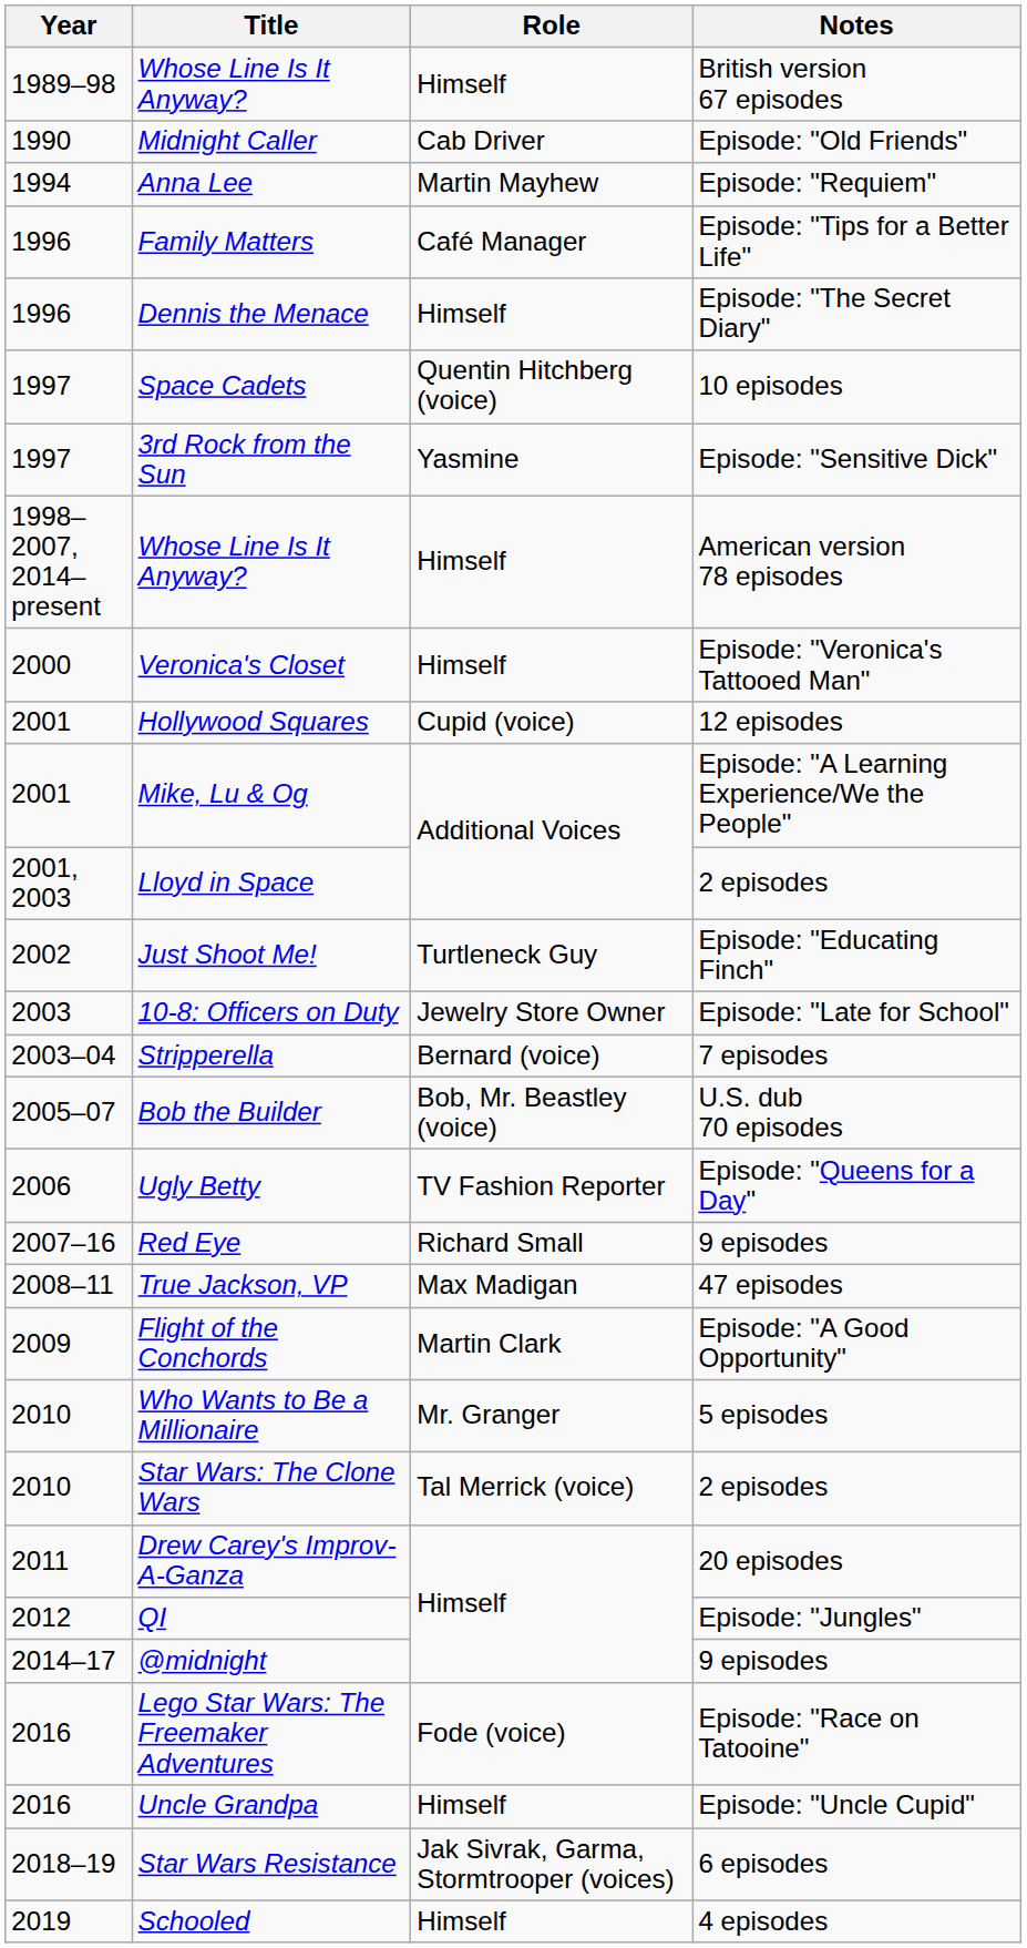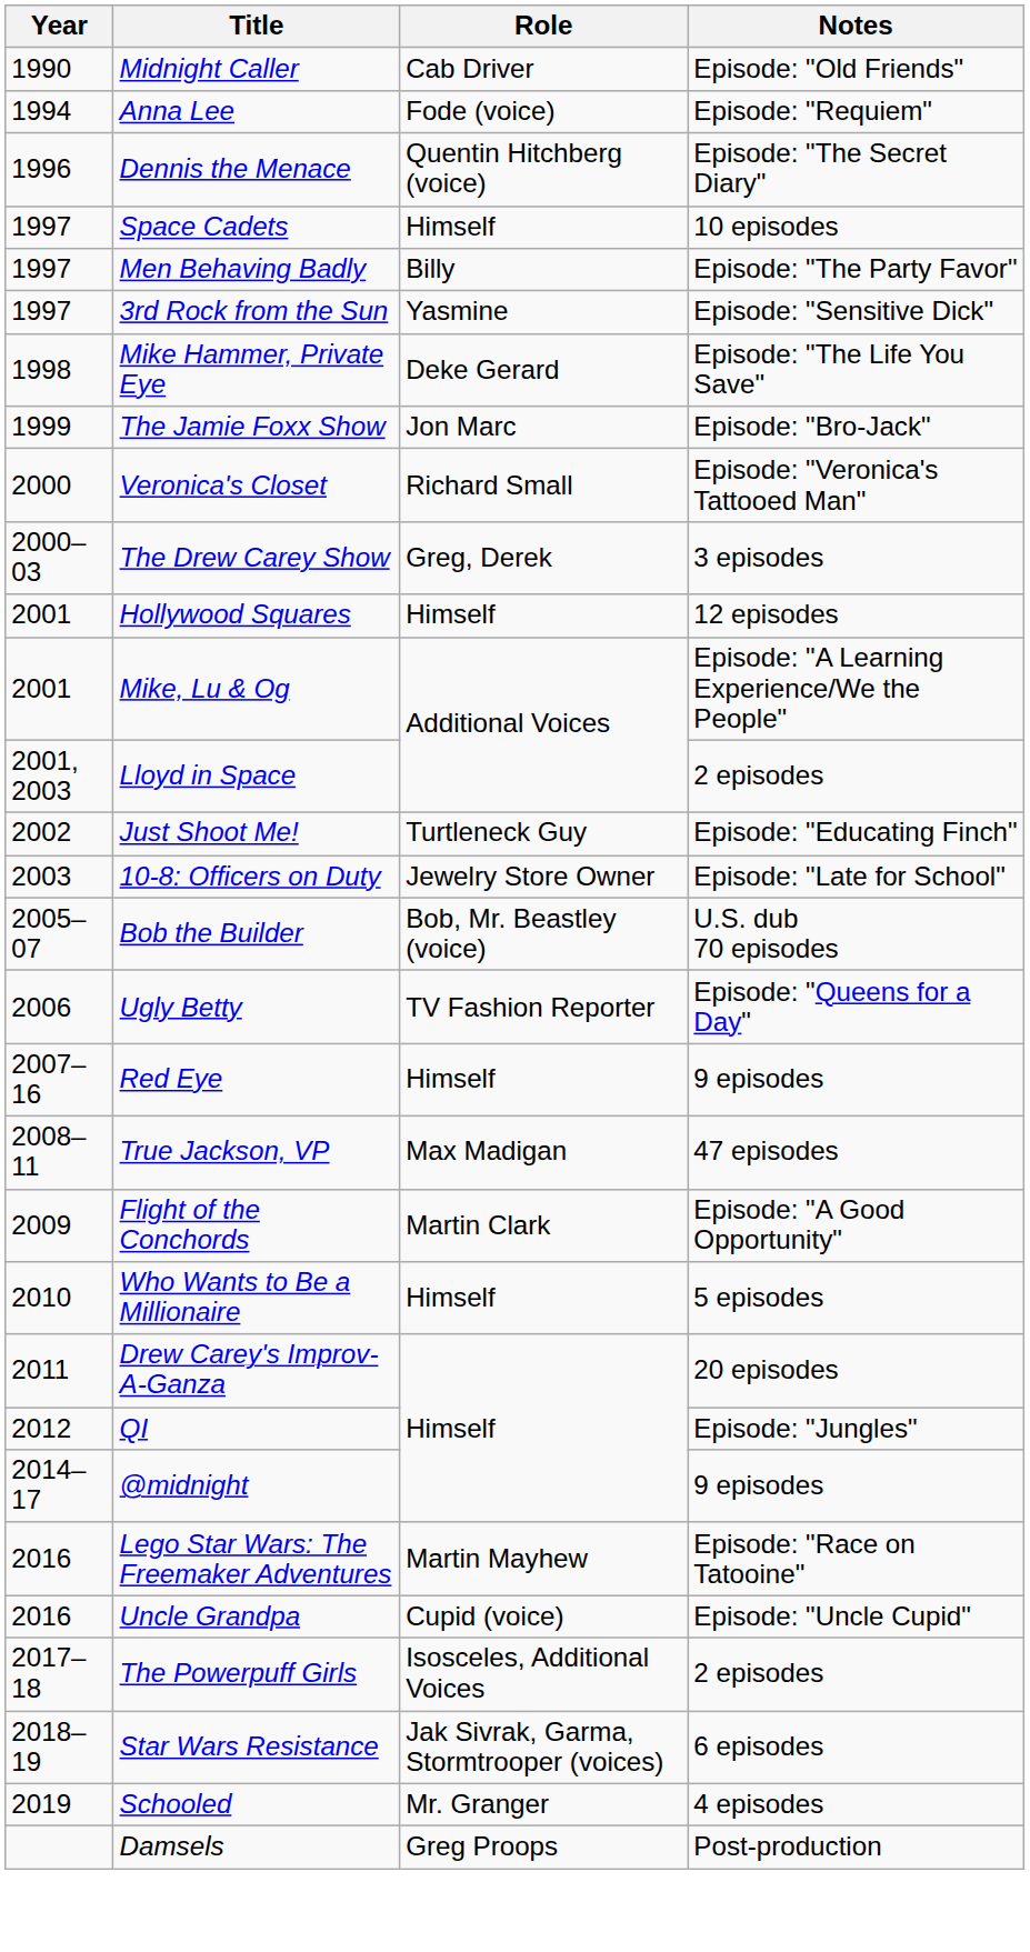 <table class="wikitable sortable">
 <tr>
 <th>Year</th>
 <th>Title</th>
 <th>Role</th>
 <th>Notes</th>
-</tr>
-<tr>
-<td>1989–98</td>
-<td><em><a href='#'>Whose Line Is It Anyway?</a></em></td>
-<td>Himself</td>
-<td>British version<br> 67 episodes</td>
 </tr>
 <tr>
 <td>1990</td>
 <td><em><a href='#'>Midnight Caller</a></em></td>
 <td>Cab Driver</td>
 <td>Episode: "Old Friends"</td>
 </tr>
 <tr>
 <td>1994</td>
 <td><em><a href='#'>Anna Lee</a></em></td>
-<td>Martin Mayhew</td>
+<td>Fode (voice)</td>
 <td>Episode: "Requiem"</td>
 </tr>
 <tr>
 <td>1996</td>
-<td><em><a href='#'>Family Matters</a></em></td>
-<td>Café Manager</td>
-<td>Episode: "Tips for a Better Life"</td>
-</tr>
-<tr>
-<td>1996</td>
 <td><em><a href='#'>Dennis the Menace</a></em></td>
-<td>Himself</td>
+<td>Quentin Hitchberg (voice)</td>
 <td>Episode: "The Secret Diary"</td>
 </tr>
 <tr>
 <td>1997</td>
 <td><em><a href='#'>Space Cadets</a></em></td>
-<td>Quentin Hitchberg (voice)</td>
+<td>Himself</td>
 <td>10 episodes</td>
+</tr>
+<tr>
+<td>1997</td>
+<td><em><a href='#'>Men Behaving Badly</a></em></td>
+<td>Billy</td>
+<td>Episode: "The Party Favor"</td>
 </tr>
 <tr>
 <td>1997</td>
 <td><em><a href='#'>3rd Rock from the Sun</a></em></td>
 <td>Yasmine</td>
 <td>Episode: "Sensitive Dick"</td>
 </tr>
 <tr>
-<td>1998–2007,<br>2014–present</td>
-<td><em><a href='#'>Whose Line Is It Anyway?</a></em></td>
-<td>Himself</td>
-<td>American version<br> 78 episodes</td>
+<td>1998</td>
+<td><em><a href='#'>Mike Hammer, Private Eye</a></em></td>
+<td>Deke Gerard</td>
+<td>Episode: "The Life You Save"</td>
+</tr>
+<tr>
+<td>1999</td>
+<td><em><a href='#'>The Jamie Foxx Show</a></em></td>
+<td>Jon Marc</td>
+<td>Episode: "Bro-Jack"</td>
 </tr>
 <tr>
 <td>2000</td>
 <td><em><a href='#'>Veronica's Closet</a></em></td>
-<td>Himself</td>
+<td>Richard Small</td>
 <td>Episode: "Veronica's Tattooed Man"</td>
+</tr>
+<tr>
+<td>2000–03</td>
+<td><em><a href='#'>The Drew Carey Show</a></em></td>
+<td>Greg, Derek</td>
+<td>3 episodes</td>
 </tr>
 <tr>
 <td>2001</td>
 <td><em><a href='#'>Hollywood Squares</a></em></td>
-<td>Cupid (voice)</td>
+<td>Himself</td>
 <td>12 episodes</td>
 </tr>
 <tr>
 <td>2001</td>
 <td><em><a href='#'>Mike, Lu & Og</a></em></td>
 <td rowspan="2">Additional Voices</td>
 <td>Episode: "A Learning Experience/We the People"</td>
 </tr>
 <tr>
 <td>2001, 2003</td>
 <td><em><a href='#'>Lloyd in Space</a></em></td>
 <td>2 episodes</td>
 </tr>
 <tr>
 <td>2002</td>
 <td><em><a href='#'>Just Shoot Me!</a></em></td>
 <td>Turtleneck Guy</td>
 <td>Episode: "Educating Finch"</td>
 </tr>
 <tr>
 <td>2003</td>
 <td><em><a href='#'>10-8: Officers on Duty</a></em></td>
 <td>Jewelry Store Owner</td>
 <td>Episode: "Late for School"</td>
 </tr>
 <tr>
-<td>2003–04</td>
-<td><em><a href='#'>Stripperella</a></em></td>
-<td>Bernard (voice)</td>
-<td>7 episodes</td>
-</tr>
-<tr>
 <td>2005–07</td>
 <td><em><a href='#'>Bob the Builder</a></em></td>
 <td>Bob, Mr. Beastley (voice)</td>
 <td>U.S. dub<br>70 episodes</td>
 </tr>
 <tr>
 <td>2006</td>
 <td><em><a href='#'>Ugly Betty</a></em></td>
 <td>TV Fashion Reporter</td>
 <td>Episode: "<a href='#'>Queens for a Day</a>"</td>
 </tr>
 <tr>
 <td>2007–16</td>
 <td><em><a href='#'>Red Eye</a></em></td>
-<td>Richard Small</td>
+<td>Himself</td>
 <td>9 episodes</td>
 </tr>
 <tr>
 <td>2008–11</td>
 <td><em><a href='#'>True Jackson, VP</a></em></td>
 <td>Max Madigan</td>
 <td>47 episodes</td>
 </tr>
 <tr>
 <td>2009</td>
 <td><em><a href='#'>Flight of the Conchords</a></em></td>
 <td>Martin Clark</td>
 <td>Episode: "A Good Opportunity"</td>
 </tr>
 <tr>
 <td>2010</td>
 <td><em><a href='#'>Who Wants to Be a Millionaire</a></em></td>
-<td>Mr. Granger</td>
+<td>Himself</td>
 <td>5 episodes</td>
-</tr>
-<tr>
-<td>2010</td>
-<td><em><a href='#'>Star Wars: The Clone Wars</a></em></td>
-<td>Tal Merrick (voice)</td>
-<td>2 episodes</td>
 </tr>
 <tr>
 <td>2011</td>
 <td><em><a href='#'>Drew Carey's Improv-A-Ganza</a></em></td>
 <td rowspan="3">Himself</td>
 <td>20 episodes</td>
 </tr>
 <tr>
 <td>2012</td>
 <td><em><a href='#'>QI</a></em></td>
 <td>Episode: "Jungles"</td>
 </tr>
 <tr>
 <td>2014–17</td>
 <td><em><a href='#'>@midnight</a></em></td>
 <td>9 episodes</td>
 </tr>
 <tr>
 <td>2016</td>
 <td><em><a href='#'>Lego Star Wars: The Freemaker Adventures</a></em></td>
-<td>Fode (voice)</td>
+<td>Martin Mayhew</td>
 <td>Episode: "Race on Tatooine"</td>
 </tr>
 <tr>
 <td>2016</td>
 <td><em><a href='#'>Uncle Grandpa</a></em></td>
-<td>Himself</td>
+<td>Cupid (voice)</td>
 <td>Episode: "Uncle Cupid"</td>
+</tr>
+<tr>
+<td>2017–18</td>
+<td><em><a href='#'>The Powerpuff Girls</a></em></td>
+<td>Isosceles, Additional Voices</td>
+<td>2 episodes</td>
 </tr>
 <tr>
 <td>2018–19</td>
 <td><em><a href='#'>Star Wars Resistance</a></em></td>
 <td>Jak Sivrak, Garma, Stormtrooper (voices)</td>
 <td>6 episodes</td>
 </tr>
 <tr>
 <td>2019</td>
 <td><em><a href='#'>Schooled</a></em></td>
-<td>Himself</td>
+<td>Mr. Granger</td>
 <td>4 episodes</td>
 </tr>
+<tr>
+<td></td>
+<td><em>Damsels</em></td>
+<td>Greg Proops</td>
+<td>Post-production</td>
+</tr>
 </table>
